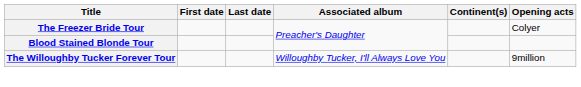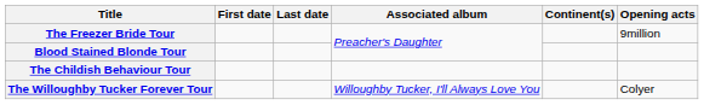 <table class="wikitable plainrowheaders">
 <tr>
 <th scope="col">Title</th>
 <th scope="col">First date</th>
 <th scope="col">Last date</th>
 <th scope="col">Associated album</th>
 <th scope="col">Continent(s)</th>
 <th scope="col">Opening acts</th>
 </tr>
 <tr>
 <th scope="row"><a href='#'>The Freezer Bride Tour</a></th>
 <td></td>
 <td></td>
 <td rowspan="2"><em><a href='#'>Preacher's Daughter</a></em></td>
 <td></td>
-<td>Colyer</td>
+<td>9million</td>
 </tr>
 <tr>
 <th scope="row"><a href='#'>Blood Stained Blonde Tour</a></th>
+<td></td>
+<td></td>
+<td></td>
+<td></td>
+</tr>
+<tr>
+<th scope="row"><a href='#'>The Childish Behaviour Tour</a></th>
+<td></td>
 <td></td>
 <td></td>
 <td></td>
 <td></td>
 </tr>
 <tr>
 <th scope="row"><a href='#'>The Willoughby Tucker Forever Tour</a></th>
 <td></td>
 <td></td>
 <td rowspan="2"><em><a href='#'>Willoughby Tucker, I'll Always Love You</a></em></td>
 <td></td>
-<td>9million</td>
+<td>Colyer</td>
 </tr>
 </table>
